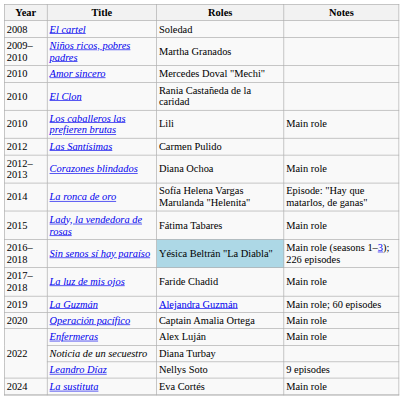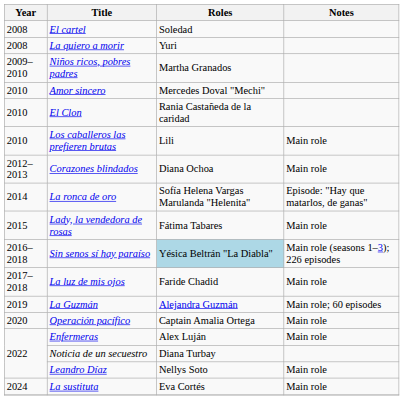 <table class="wikitable sortable">
 <tr>
 <th>Year</th>
 <th>Title</th>
 <th>Roles</th>
 <th>Notes</th>
 </tr>
 <tr>
 <td>2008</td>
 <td><em><a href='#'>El cartel</a></em></td>
 <td>Soledad</td>
+<td></td>
+</tr>
+<tr>
+<td>2008</td>
+<td><em><a href='#'>La quiero a morir</a></em></td>
+<td>Yuri</td>
 <td></td>
 </tr>
 <tr>
 <td>2009–2010</td>
 <td><em><a href='#'>Niños ricos, pobres padres</a></em></td>
 <td>Martha Granados</td>
 <td></td>
 </tr>
 <tr>
 <td>2010</td>
 <td><em><a href='#'>Amor sincero</a></em></td>
 <td>Mercedes Doval "Mechi"</td>
 <td></td>
 </tr>
 <tr>
 <td>2010</td>
 <td><em><a href='#'>El Clon</a></em></td>
 <td>Rania Castañeda de la caridad</td>
 <td></td>
 </tr>
 <tr>
 <td>2010</td>
 <td><em><a href='#'>Los caballeros las prefieren brutas</a></em></td>
 <td>Lili</td>
 <td>Main role</td>
-</tr>
-<tr>
-<td>2012</td>
-<td><em><a href='#'>Las Santísimas</a></em></td>
-<td>Carmen Pulido</td>
-<td></td>
 </tr>
 <tr>
 <td>2012–2013</td>
 <td><em><a href='#'>Corazones blindados</a></em></td>
 <td>Diana Ochoa</td>
 <td>Main role</td>
 </tr>
 <tr>
 <td>2014</td>
 <td><em><a href='#'>La ronca de oro</a></em></td>
 <td>Sofía Helena Vargas Marulanda "Helenita"</td>
 <td>Episode: "Hay que matarlos, de ganas"</td>
 </tr>
 <tr>
 <td>2015</td>
 <td><em><a href='#'>Lady, la vendedora de rosas</a></em></td>
 <td>Fátima Tabares</td>
 <td>Main role</td>
 </tr>
 <tr>
 <td>2016–2018</td>
 <td><em><a href='#'>Sin senos sí hay paraíso</a></em></td>
 <td style="background: lightblue;">Yésica Beltrán "La Diabla"</td>
 <td>Main role (seasons 1–<a href='#'>3</a>); 226 episodes</td>
 </tr>
 <tr>
 <td>2017–2018</td>
 <td><em><a href='#'>La luz de mis ojos</a></em></td>
 <td>Faride Chadid</td>
 <td>Main role</td>
 </tr>
 <tr>
 <td>2019</td>
 <td><em><a href='#'>La Guzmán</a></em></td>
 <td><a href='#'>Alejandra Guzmán</a></td>
 <td>Main role; 60 episodes</td>
 </tr>
 <tr>
 <td>2020</td>
 <td><em><a href='#'>Operación pacífico</a></em></td>
 <td>Captain Amalia Ortega</td>
 <td>Main role</td>
 </tr>
 <tr>
 <td rowspan=3>2022</td>
 <td><em><a href='#'>Enfermeras</a></em></td>
 <td>Alex Luján</td>
 <td>Main role</td>
 </tr>
 <tr>
 <td><em>Noticia de un secuestro</em></td>
 <td>Diana Turbay</td>
 <td></td>
 </tr>
 <tr>
 <td><em><a href='#'>Leandro Díaz</a></em></td>
 <td>Nellys Soto</td>
-<td>9 episodes</td>
+<td>Main role</td>
 </tr>
 <tr>
 <td>2024</td>
 <td><em><a href='#'>La sustituta</a></em></td>
 <td>Eva Cortés</td>
 <td>Main role</td>
 </tr>
 <tr>
 </tr>
 </table>
